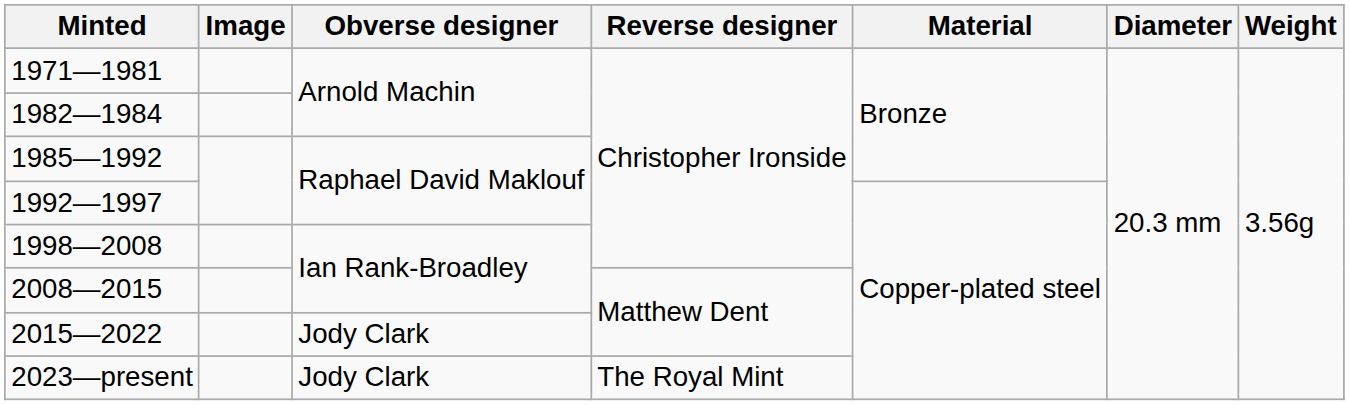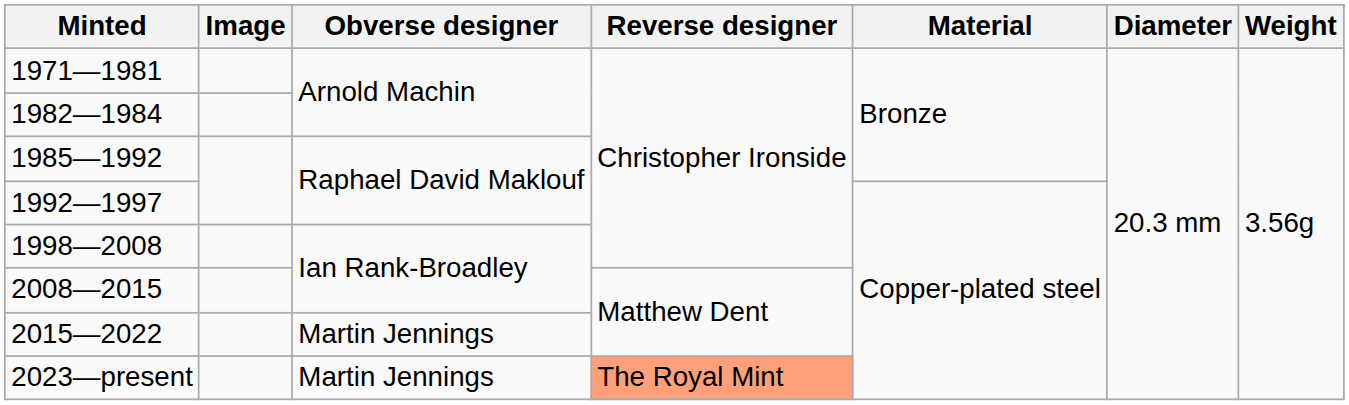 <table class="wikitable">
 <tr>
 <th>Minted</th>
 <th>Image</th>
 <th>Obverse designer</th>
 <th>Reverse designer</th>
 <th>Material</th>
 <th>Diameter</th>
 <th>Weight</th>
 </tr>
 <tr>
 <td>1971—1981</td>
 <td></td>
 <td rowspan=2>Arnold Machin</td>
 <td rowspan=5>Christopher Ironside</td>
 <td rowspan=3>Bronze</td>
 <td rowspan=8>20.3 mm</td>
 <td rowspan=8>3.56g</td>
 </tr>
 <tr>
 <td>1982—1984</td>
 <td></td>
 </tr>
 <tr>
 <td>1985—1992</td>
 <td rowspan=2></td>
 <td rowspan=2>Raphael David Maklouf</td>
 </tr>
 <tr>
 <td>1992—1997</td>
 <td rowspan=5>Copper-plated steel</td>
 </tr>
 <tr>
 <td>1998—2008</td>
 <td></td>
 <td rowspan=2>Ian Rank-Broadley</td>
 </tr>
 <tr>
 <td>2008—2015</td>
 <td></td>
 <td rowspan=2>Matthew Dent</td>
 </tr>
 <tr>
 <td>2015—2022</td>
 <td></td>
-<td>Jody Clark</td>
+<td>Martin Jennings</td>
 </tr>
 <tr>
 <td>2023—present</td>
 <td></td>
-<td>Jody Clark</td>
-<td>The Royal Mint</td>
+<td>Martin Jennings</td>
+<td style="background: lightsalmon;">The Royal Mint</td>
 </tr>
 </table>
